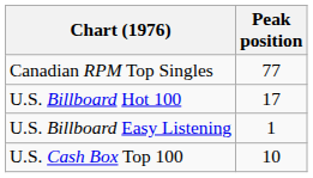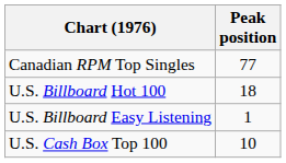 <table class="wikitable sortable">
 <tr>
 <th align="left">Chart (1976)</th>
 <th align="left">Peak<br>position</th>
 </tr>
 <tr>
 <td align="left">Canadian <em>RPM</em> Top Singles</td>
 <td style="text-align:center;">77</td>
 </tr>
 <tr>
 <td align="left">U.S. <em><a href='#'>Billboard</a></em> <a href='#'>Hot 100</a></td>
-<td style="text-align:center;">17</td>
+<td style="text-align:center;">18</td>
 </tr>
 <tr>
 <td align="left">U.S. <em>Billboard</em> <a href='#'>Easy Listening</a></td>
 <td style="text-align:center;">1</td>
 </tr>
 <tr>
 <td align="left">U.S. <em><a href='#'>Cash Box</a></em> Top 100</td>
 <td style="text-align:center;">10</td>
 </tr>
 </table>
